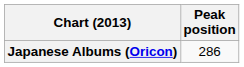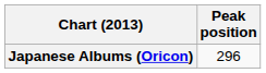 <table class="wikitable plainrowheaders" style="text-align:center">
 <tr>
 <th scope="col">Chart (2013)</th>
 <th scope="col">Peak<br> position</th>
 </tr>
 <tr>
 <th scope="row">Japanese Albums (<a href='#'>Oricon</a>)</th>
-<td>286</td>
+<td>296</td>
 </tr>
 </table>
